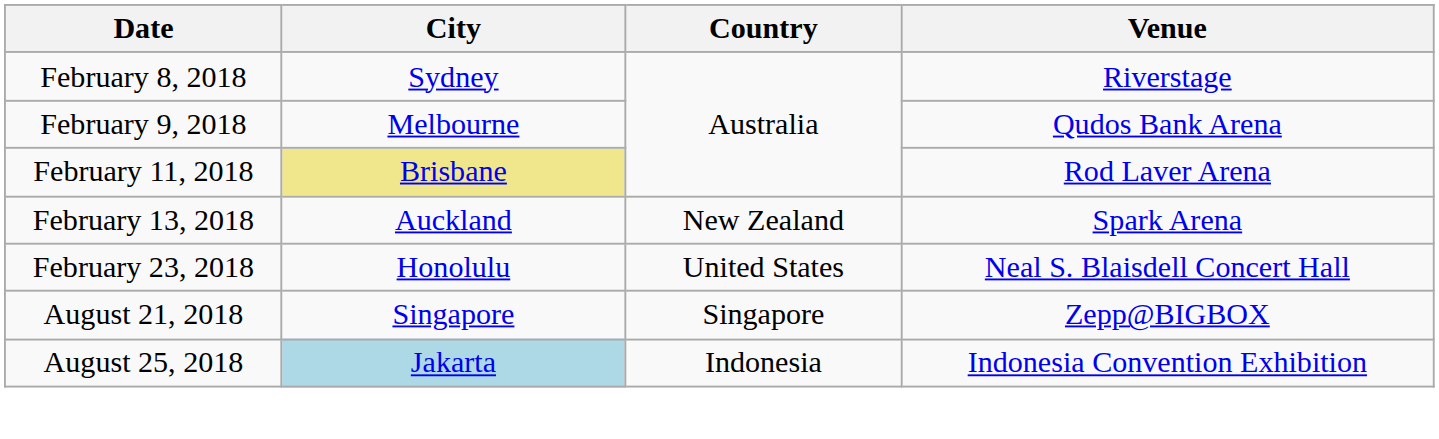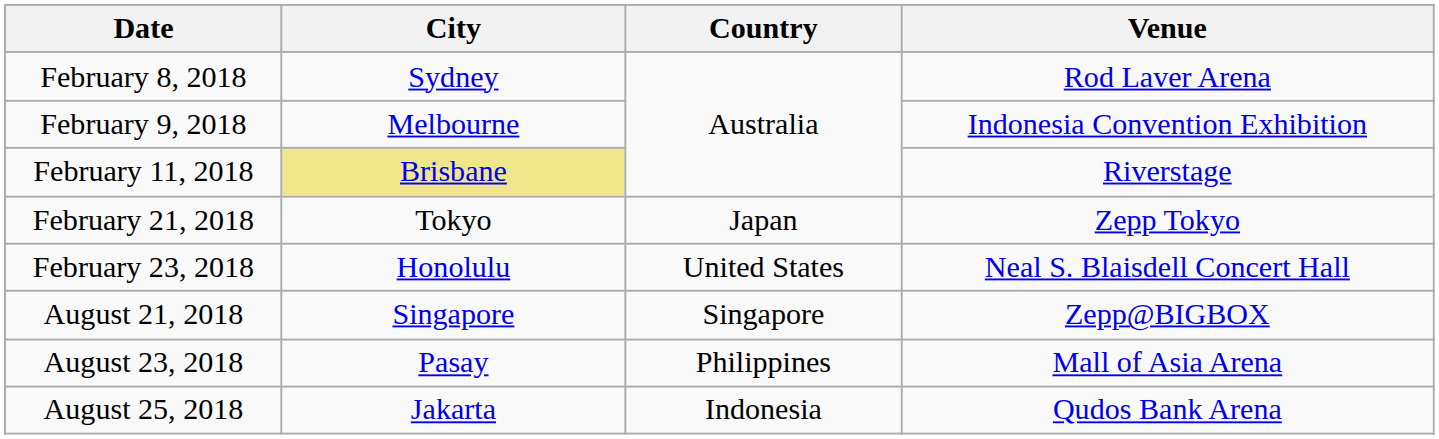 <table class="wikitable" style="text-align:center;">
 <tr>
 <th style="width:140px;">Date</th>
 <th style="width:175px;">City</th>
 <th style="width:140px;">Country</th>
 <th style="width:275px;">Venue</th>
 </tr>
 <tr>
 <td>February 8, 2018</td>
 <td><a href='#'>Sydney</a></td>
 <td rowspan="3">Australia</td>
-<td><a href='#'>Riverstage</a></td>
+<td><a href='#'>Rod Laver Arena</a></td>
 </tr>
 <tr>
 <td>February 9, 2018</td>
 <td><a href='#'>Melbourne</a></td>
-<td><a href='#'>Qudos Bank Arena</a></td>
+<td><a href='#'>Indonesia Convention Exhibition</a></td>
 </tr>
 <tr>
 <td>February 11, 2018</td>
 <td style="background: khaki;"><a href='#'>Brisbane</a></td>
-<td><a href='#'>Rod Laver Arena</a></td>
+<td><a href='#'>Riverstage</a></td>
 </tr>
 <tr>
-<td>February 13, 2018</td>
-<td><a href='#'>Auckland</a></td>
-<td>New Zealand</td>
-<td><a href='#'>Spark Arena</a></td>
+<td>February 21, 2018</td>
+<td>Tokyo</td>
+<td>Japan</td>
+<td><a href='#'>Zepp Tokyo</a></td>
 </tr>
 <tr>
 <td>February 23, 2018</td>
 <td><a href='#'>Honolulu</a></td>
 <td>United States</td>
 <td><a href='#'>Neal S. Blaisdell Concert Hall</a></td>
 </tr>
 <tr>
 <td>August 21, 2018</td>
 <td><a href='#'>Singapore</a></td>
 <td>Singapore</td>
 <td><a href='#'>Zepp@BIGBOX</a></td>
 </tr>
 <tr>
+<td>August 23, 2018</td>
+<td><a href='#'>Pasay</a></td>
+<td>Philippines</td>
+<td><a href='#'>Mall of Asia Arena</a></td>
+</tr>
+<tr>
 <td>August 25, 2018</td>
-<td style="background: lightblue;"><a href='#'>Jakarta</a></td>
+<td><a href='#'>Jakarta</a></td>
 <td>Indonesia</td>
-<td><a href='#'>Indonesia Convention Exhibition</a></td>
+<td><a href='#'>Qudos Bank Arena</a></td>
 </tr>
 </table>
